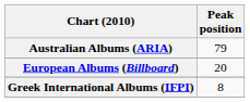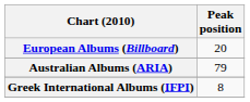 <table class="wikitable sortable plainrowheaders" style="text-align:center">
 <tr>
 <th scope="col">Chart (2010)</th>
 <th scope="col">Peak<br>position</th>
 </tr>
 <tr>
-<th scope="row">Australian Albums (<a href='#'>ARIA</a>)</th>
-<td>79</td>
+<th scope="row"><a href='#'>European Albums</a> (<em><a href='#'>Billboard</a></em>)</th>
+<td>20</td>
 </tr>
 <tr>
 </tr>
 <tr>
 </tr>
 <tr>
-<th scope="row"><a href='#'>European Albums</a> (<em><a href='#'>Billboard</a></em>)</th>
-<td>20</td>
+<th scope="row">Australian Albums (<a href='#'>ARIA</a>)</th>
+<td>79</td>
 </tr>
 <tr>
 </tr>
 <tr>
 </tr>
 <tr>
 <th scope="row">Greek International Albums (<a href='#'>IFPI</a>)</th>
 <td>8</td>
 </tr>
 <tr>
 </tr>
 <tr>
 </tr>
 <tr>
 </tr>
 <tr>
 </tr>
 <tr>
 </tr>
 <tr>
 </tr>
 <tr>
 </tr>
 </table>
